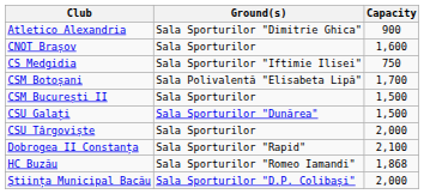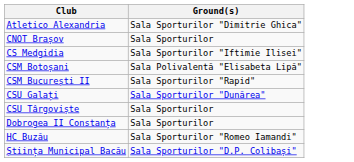 <table class="wikitable sortable" style="font-size:95%;">
 <tr>
 <th>Club</th>
 <th>Ground(s)</th>
-<th>Capacity</th>
 </tr>
 <tr>
 <td><a href='#'>Atletico Alexandria</a></td>
 <td>Sala Sporturilor "Dimitrie Ghica"</td>
-<td align=center>900</td>
 </tr>
 <tr>
 <td><a href='#'>CNOT Brașov</a></td>
 <td>Sala Sporturilor</td>
-<td align=center>1,600</td>
 </tr>
 <tr>
 <td><a href='#'>CS Medgidia</a></td>
 <td>Sala Sporturilor "Iftimie Ilisei"</td>
-<td align=center>750</td>
 </tr>
 <tr>
 <td><a href='#'>CSM Botoșani</a></td>
 <td>Sala Polivalentă "Elisabeta Lipă"</td>
-<td align=center>1,700</td>
 </tr>
 <tr>
 <td><a href='#'>CSM București II</a></td>
-<td>Sala Sporturilor</td>
-<td align=center>1,500</td>
+<td>Sala Sporturilor "Rapid"</td>
 </tr>
 <tr>
 <td><a href='#'>CSU Galați</a></td>
 <td><a href='#'>Sala Sporturilor "Dunărea"</a></td>
-<td align=center>1,500</td>
 </tr>
 <tr>
 <td><a href='#'>CSU Târgoviște</a></td>
 <td>Sala Sporturilor</td>
-<td align=center>2,000</td>
 </tr>
 <tr>
 <td><a href='#'>Dobrogea II Constanța</a></td>
-<td>Sala Sporturilor "Rapid"</td>
-<td align=center>2,100</td>
+<td>Sala Sporturilor</td>
 </tr>
 <tr>
 <td><a href='#'>HC Buzău</a></td>
 <td>Sala Sporturilor "Romeo Iamandi"</td>
-<td align=center>1,868</td>
 </tr>
 <tr>
 <td><a href='#'>Știința Municipal Bacău</a></td>
 <td><a href='#'>Sala Sporturilor "D.P. Colibași"</a></td>
-<td align=center>2,000</td>
 </tr>
 </table>
